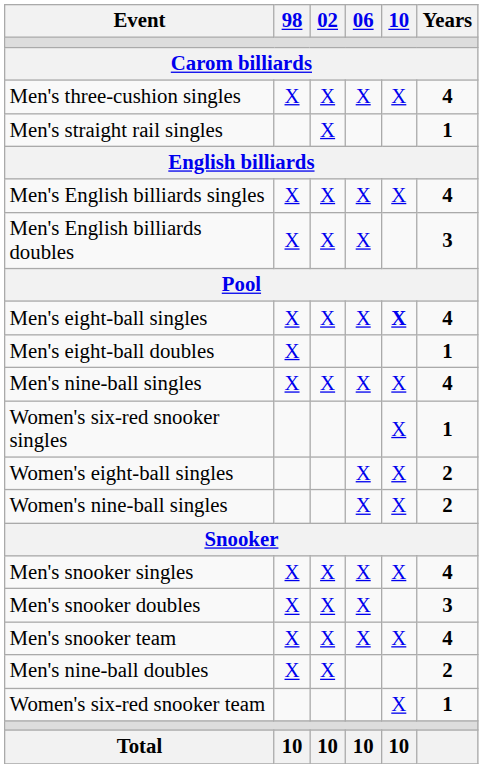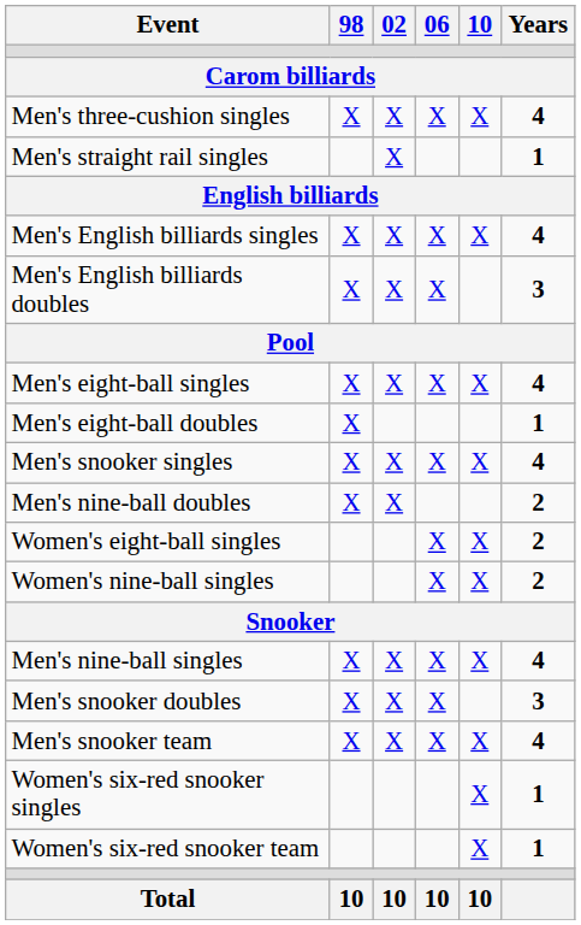 <table class="wikitable">
 <tr>
 <th width="200">Event</th>
 <th width=20><a href='#'>98</a></th>
 <th width=20><a href='#'>02</a></th>
 <th width=20><a href='#'>06</a></th>
 <th width=20><a href='#'>10</a></th>
 <th width=40>Years</th>
 </tr>
 <tr bgcolor=#DDDDDD>
 <td colspan=6></td>
 </tr>
 <tr>
 <th colspan=6><a href='#'>Carom billiards</a></th>
 </tr>
 <tr align=center>
 <td align=left>Men's three-cushion singles</td>
 <td><a href='#'>X</a></td>
 <td><a href='#'>X</a></td>
 <td><a href='#'>X</a></td>
 <td><a href='#'>X</a></td>
 <td><strong>4</strong></td>
 </tr>
 <tr align=center>
 <td align=left>Men's straight rail singles</td>
 <td></td>
 <td><a href='#'>X</a></td>
 <td></td>
 <td></td>
 <td><strong>1</strong></td>
 </tr>
 <tr>
 <th colspan=6><a href='#'>English billiards</a></th>
 </tr>
 <tr align=center>
 <td align=left>Men's English billiards singles</td>
 <td><a href='#'>X</a></td>
 <td><a href='#'>X</a></td>
 <td><a href='#'>X</a></td>
 <td><a href='#'>X</a></td>
 <td><strong>4</strong></td>
 </tr>
 <tr align=center>
 <td align=left>Men's English billiards doubles</td>
 <td><a href='#'>X</a></td>
 <td><a href='#'>X</a></td>
 <td><a href='#'>X</a></td>
 <td></td>
 <td><strong>3</strong></td>
 </tr>
 <tr>
 <th colspan=6><a href='#'>Pool</a></th>
 </tr>
 <tr align=center>
 <td align=left>Men's eight-ball singles</td>
 <td><a href='#'>X</a></td>
 <td><a href='#'>X</a></td>
 <td><a href='#'>X</a></td>
-<td><strong><a href='#'>X</a></strong></td>
+<td><a href='#'>X</a></td>
 <td><strong>4</strong></td>
 </tr>
 <tr align=center>
 <td align=left>Men's eight-ball doubles</td>
 <td><a href='#'>X</a></td>
 <td></td>
 <td></td>
 <td></td>
 <td><strong>1</strong></td>
 </tr>
 <tr align=center>
-<td align=left>Men's nine-ball singles</td>
+<td align=left>Men's snooker singles</td>
 <td><a href='#'>X</a></td>
 <td><a href='#'>X</a></td>
 <td><a href='#'>X</a></td>
 <td><a href='#'>X</a></td>
 <td><strong>4</strong></td>
 </tr>
 <tr align=center>
-<td align=left>Women's six-red snooker singles</td>
+<td align=left>Men's nine-ball doubles</td>
+<td><a href='#'>X</a></td>
+<td><a href='#'>X</a></td>
 <td></td>
 <td></td>
-<td></td>
-<td><a href='#'>X</a></td>
-<td><strong>1</strong></td>
+<td><strong>2</strong></td>
 </tr>
 <tr align=center>
 <td align=left>Women's eight-ball singles</td>
 <td></td>
 <td></td>
 <td><a href='#'>X</a></td>
 <td><a href='#'>X</a></td>
 <td><strong>2</strong></td>
 </tr>
 <tr align=center>
 <td align=left>Women's nine-ball singles</td>
 <td></td>
 <td></td>
 <td><a href='#'>X</a></td>
 <td><a href='#'>X</a></td>
 <td><strong>2</strong></td>
 </tr>
 <tr>
 <th colspan=6><a href='#'>Snooker</a></th>
 </tr>
 <tr align=center>
-<td align=left>Men's snooker singles</td>
+<td align=left>Men's nine-ball singles</td>
 <td><a href='#'>X</a></td>
 <td><a href='#'>X</a></td>
 <td><a href='#'>X</a></td>
 <td><a href='#'>X</a></td>
 <td><strong>4</strong></td>
 </tr>
 <tr align=center>
 <td align=left>Men's snooker doubles</td>
 <td><a href='#'>X</a></td>
 <td><a href='#'>X</a></td>
 <td><a href='#'>X</a></td>
 <td></td>
 <td><strong>3</strong></td>
 </tr>
 <tr align=center>
 <td align=left>Men's snooker team</td>
 <td><a href='#'>X</a></td>
 <td><a href='#'>X</a></td>
 <td><a href='#'>X</a></td>
 <td><a href='#'>X</a></td>
 <td><strong>4</strong></td>
 </tr>
 <tr align=center>
-<td align=left>Men's nine-ball doubles</td>
-<td><a href='#'>X</a></td>
-<td><a href='#'>X</a></td>
+<td align=left>Women's six-red snooker singles</td>
 <td></td>
 <td></td>
-<td><strong>2</strong></td>
+<td></td>
+<td><a href='#'>X</a></td>
+<td><strong>1</strong></td>
 </tr>
 <tr align=center>
 <td align=left>Women's six-red snooker team</td>
 <td></td>
 <td></td>
 <td></td>
 <td><a href='#'>X</a></td>
 <td><strong>1</strong></td>
 </tr>
 <tr bgcolor=#DDDDDD>
 <td colspan=6></td>
 </tr>
 <tr>
 <th>Total</th>
 <th>10</th>
 <th>10</th>
 <th>10</th>
 <th>10</th>
 <th></th>
 </tr>
 </table>
